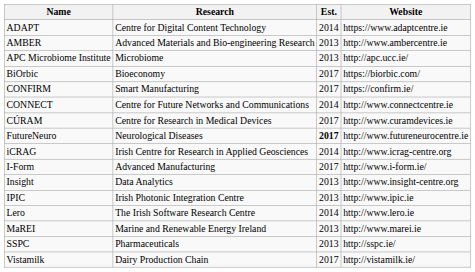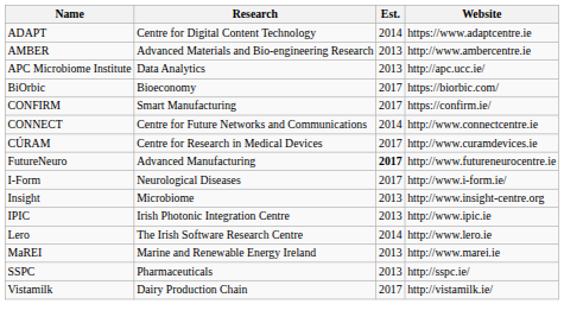 <table class="wikitable">
 <tr>
 <th>Name</th>
 <th>Research</th>
 <th>Est.</th>
 <th>Website</th>
 </tr>
 <tr>
 <td>ADAPT</td>
 <td>Centre for Digital Content Technology</td>
 <td>2014</td>
 <td>https://www.adaptcentre.ie</td>
 </tr>
 <tr>
 <td>AMBER</td>
 <td>Advanced Materials and Bio-engineering Research</td>
 <td>2013</td>
 <td>http://www.ambercentre.ie</td>
 </tr>
 <tr>
 <td>APC Microbiome Institute</td>
-<td>Microbiome</td>
+<td>Data Analytics</td>
 <td>2013</td>
 <td>http://apc.ucc.ie/</td>
 </tr>
 <tr>
 <td>BiOrbic</td>
 <td>Bioeconomy</td>
 <td>2017</td>
 <td>https://biorbic.com/</td>
 </tr>
 <tr>
 <td>CONFIRM</td>
 <td>Smart Manufacturing</td>
 <td>2017</td>
 <td>https://confirm.ie/</td>
 </tr>
 <tr>
 <td>CONNECT</td>
 <td>Centre for Future Networks and Communications</td>
 <td>2014</td>
 <td>http://www.connectcentre.ie</td>
 </tr>
 <tr>
 <td>CÚRAM</td>
 <td>Centre for Research in Medical Devices</td>
 <td>2017</td>
 <td>http://www.curamdevices.ie</td>
 </tr>
 <tr>
 <td>FutureNeuro</td>
-<td>Neurological Diseases</td>
+<td>Advanced Manufacturing</td>
 <td><strong>2017</strong></td>
 <td>http://www.futureneurocentre.ie</td>
 </tr>
 <tr>
-<td>iCRAG</td>
-<td>Irish Centre for Research in Applied Geosciences</td>
-<td>2014</td>
-<td>http://www.icrag-centre.org</td>
-</tr>
-<tr>
 <td>I-Form</td>
-<td>Advanced Manufacturing</td>
+<td>Neurological Diseases</td>
 <td>2017</td>
 <td>http://www.i-form.ie/</td>
 </tr>
 <tr>
 <td>Insight</td>
-<td>Data Analytics</td>
+<td>Microbiome</td>
 <td>2013</td>
 <td>http://www.insight-centre.org</td>
 </tr>
 <tr>
 <td>IPIC</td>
 <td>Irish Photonic Integration Centre</td>
 <td>2013</td>
 <td>http://www.ipic.ie</td>
 </tr>
 <tr>
 <td>Lero</td>
 <td>The Irish Software Research Centre</td>
 <td>2014</td>
 <td>http://www.lero.ie</td>
 </tr>
 <tr>
 <td>MaREI</td>
 <td>Marine and Renewable Energy Ireland</td>
 <td>2013</td>
 <td>http://www.marei.ie</td>
 </tr>
 <tr>
 <td>SSPC</td>
 <td>Pharmaceuticals</td>
 <td>2013</td>
 <td>http://sspc.ie/</td>
 </tr>
 <tr>
 <td>Vistamilk</td>
 <td>Dairy Production Chain</td>
 <td>2017</td>
 <td>http://vistamilk.ie/</td>
 </tr>
 </table>
